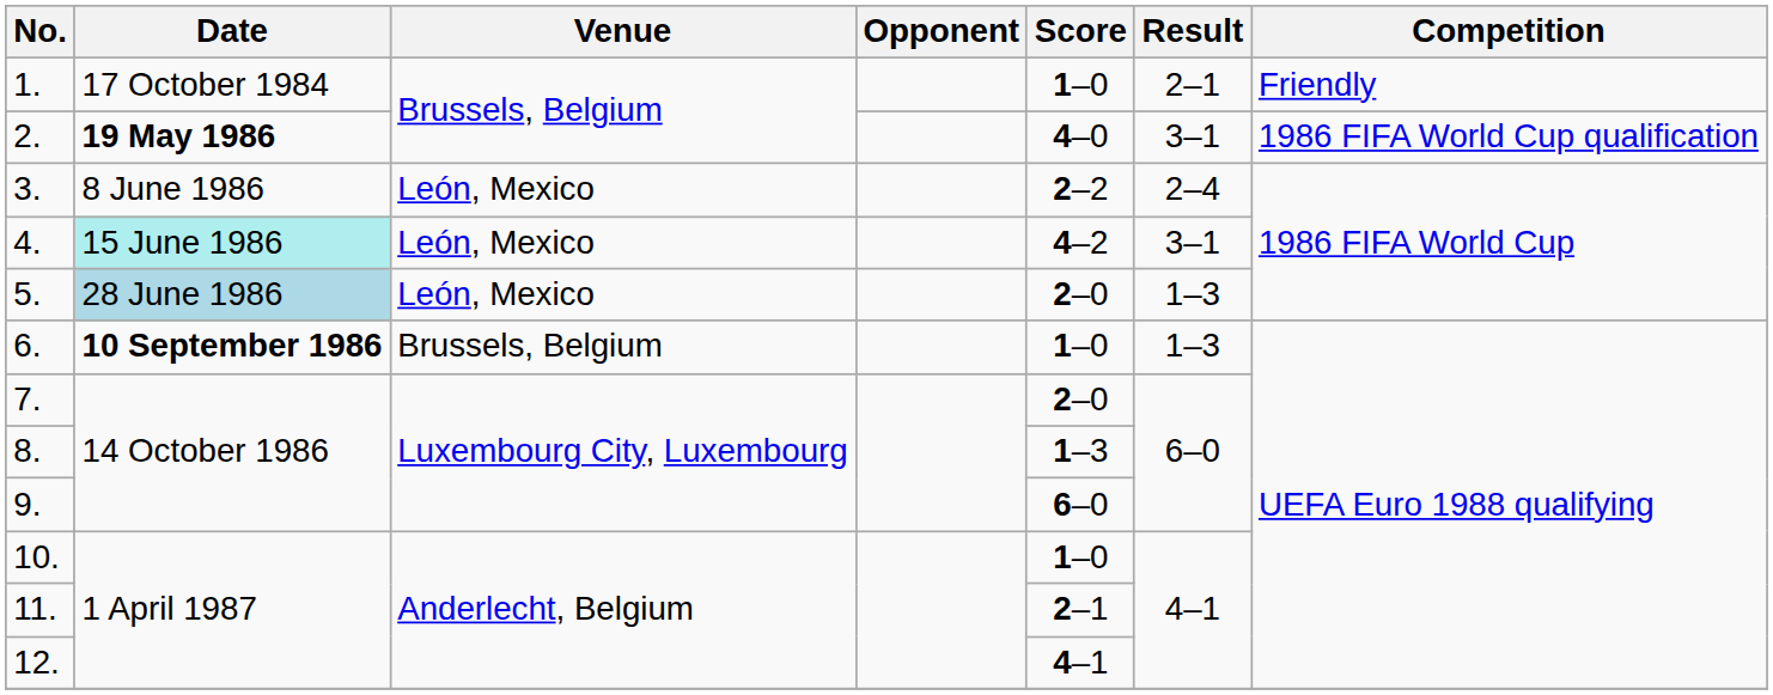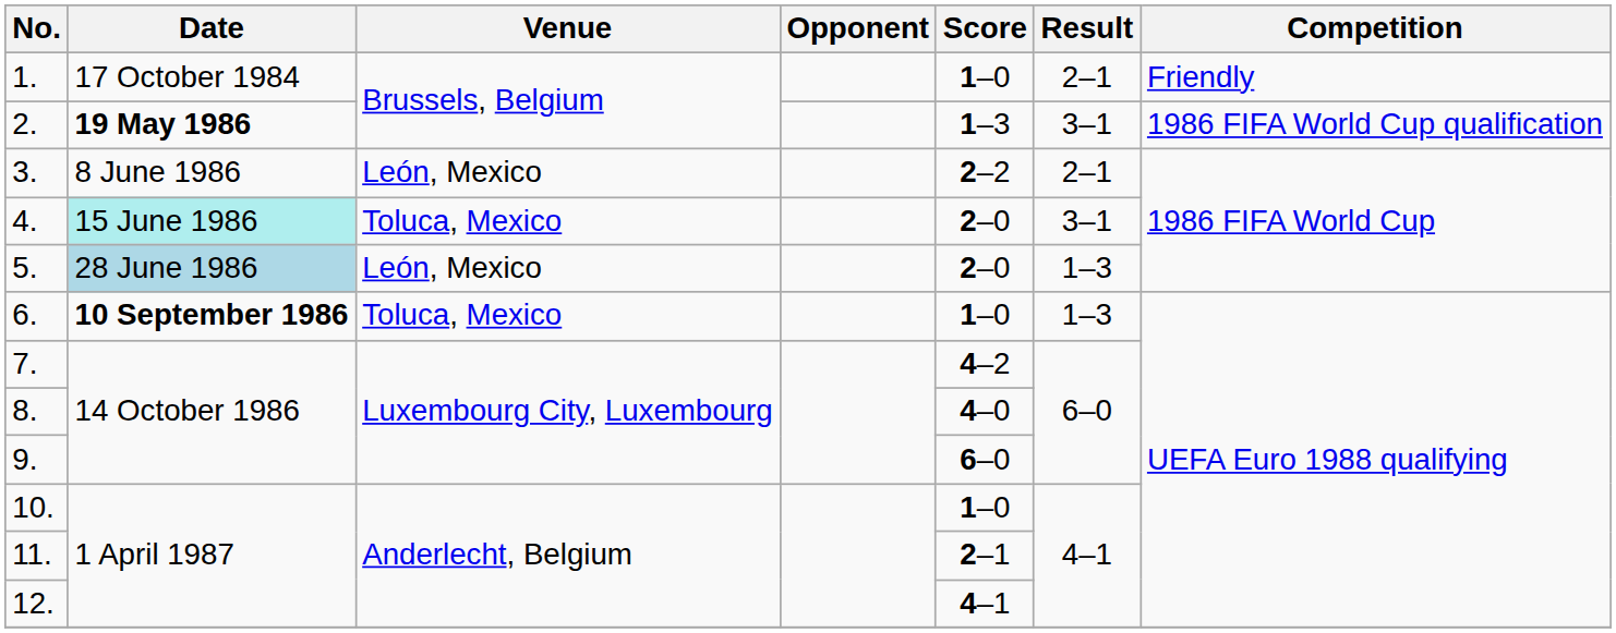 <table class="wikitable">
 <tr>
 <th>No.</th>
 <th>Date</th>
 <th>Venue</th>
 <th>Opponent</th>
 <th>Score</th>
 <th>Result</th>
 <th>Competition</th>
 </tr>
 <tr>
 <td>1.</td>
 <td>17 October 1984</td>
 <td rowspan=2><a href='#'>Brussels</a>, <a href='#'>Belgium</a></td>
 <td></td>
 <td align=center><strong>1</strong>–0</td>
 <td align=center>2–1</td>
 <td><a href='#'>Friendly</a></td>
 </tr>
 <tr>
 <td>2.</td>
 <td><strong>19 May 1986</strong></td>
 <td></td>
-<td align=center><strong>4</strong>–0</td>
+<td align=center><strong>1</strong>–3</td>
 <td align=center>3–1</td>
 <td><a href='#'>1986 FIFA World Cup qualification</a></td>
 </tr>
 <tr>
 <td>3.</td>
 <td>8 June 1986</td>
 <td><a href='#'>León</a>, Mexico</td>
 <td></td>
 <td align=center><strong>2</strong>–2</td>
-<td align=center>2–4 </td>
+<td align=center>2–1</td>
 <td rowspan=3><a href='#'>1986 FIFA World Cup</a></td>
 </tr>
 <tr>
 <td>4.</td>
 <td style="background: paleturquoise;">15 June 1986</td>
-<td><a href='#'>León</a>, Mexico</td>
+<td><a href='#'>Toluca</a>, <a href='#'>Mexico</a></td>
 <td></td>
-<td align=center><strong>4</strong>–2</td>
+<td align=center><strong>2</strong>–0</td>
 <td align=center>3–1</td>
 </tr>
 <tr>
 <td>5.</td>
 <td style="background: lightblue;">28 June 1986</td>
 <td><a href='#'>León</a>, Mexico</td>
 <td></td>
 <td align=center><strong>2</strong>–0</td>
 <td align=center>1–3</td>
 </tr>
 <tr>
 <td>6.</td>
 <td><strong>10 September 1986</strong></td>
-<td>Brussels, Belgium</td>
+<td><a href='#'>Toluca</a>, <a href='#'>Mexico</a></td>
 <td></td>
 <td align=center><strong>1</strong>–0</td>
 <td align=center>1–3</td>
 <td rowspan=7><a href='#'>UEFA Euro 1988 qualifying</a></td>
 </tr>
 <tr>
 <td>7.</td>
 <td rowspan=3>14 October 1986</td>
 <td rowspan=3><a href='#'>Luxembourg City</a>, <a href='#'>Luxembourg</a></td>
 <td rowspan=3></td>
-<td align=center><strong>2</strong>–0</td>
+<td align=center><strong>4</strong>–2</td>
 <td rowspan=3 align=center>6–0</td>
 </tr>
 <tr>
 <td>8.</td>
-<td align=center><strong>1</strong>–3</td>
+<td align=center><strong>4</strong>–0</td>
 </tr>
 <tr>
 <td>9.</td>
 <td align=center><strong>6</strong>–0</td>
 </tr>
 <tr>
 <td>10.</td>
 <td rowspan=3>1 April 1987</td>
 <td rowspan=3><a href='#'>Anderlecht</a>, Belgium</td>
 <td rowspan=3></td>
 <td align=center><strong>1</strong>–0</td>
 <td rowspan=3 align=center>4–1</td>
 </tr>
 <tr>
 <td>11.</td>
 <td align=center><strong>2</strong>–1</td>
 </tr>
 <tr>
 <td>12.</td>
 <td align=center><strong>4</strong>–1</td>
 </tr>
 <tr>
 </tr>
 </table>
